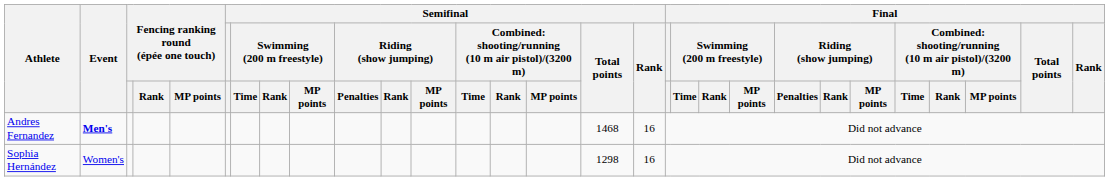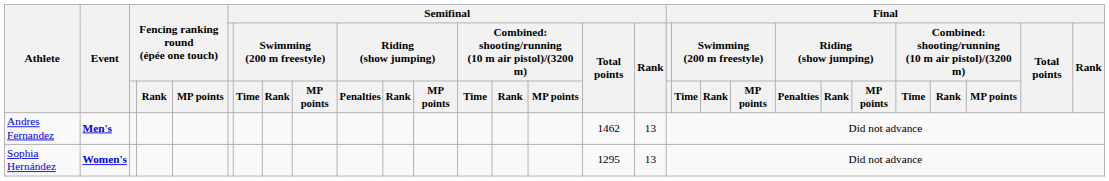 <table class="wikitable" style="font-size:80%">
 <tr>
 <th rowspan="3">Athlete</th>
 <th rowspan="3">Event</th>
 <th rowspan="2" colspan="3">Fencing ranking round<br><span>(épée one touch)</span></th>
 <th colspan="12">Semifinal</th>
 <th colspan="12">Final</th>
 </tr>
 <tr>
 <th></th>
 <th colspan=3>Swimming<br><span>(200 m freestyle)</span></th>
 <th colspan=3>Riding<br><span>(show jumping)</span></th>
 <th colspan=3>Combined: shooting/running<br><span>(10 m air pistol)/(3200 m)</span></th>
 <th rowspan=2>Total points</th>
 <th rowspan=2>Rank</th>
 <th></th>
 <th colspan=3>Swimming<br><span>(200 m freestyle)</span></th>
 <th colspan=3>Riding<br><span>(show jumping)</span></th>
 <th colspan=3>Combined: shooting/running<br><span>(10 m air pistol)/(3200 m)</span></th>
 <th rowspan=2>Total points</th>
 <th rowspan=2>Rank</th>
 </tr>
 <tr style="font-size:95%">
 <th></th>
 <th>Rank</th>
 <th>MP points</th>
 <th></th>
 <th>Time</th>
 <th>Rank</th>
 <th>MP points</th>
 <th>Penalties</th>
 <th>Rank</th>
 <th>MP points</th>
 <th>Time</th>
 <th>Rank</th>
 <th>MP points</th>
 <th></th>
 <th>Time</th>
 <th>Rank</th>
 <th>MP points</th>
 <th>Penalties</th>
 <th>Rank</th>
 <th>MP points</th>
 <th>Time</th>
 <th>Rank</th>
 <th>MP points</th>
 </tr>
 <tr align=center>
 <td align=left><a href='#'>Andres Fernandez</a></td>
 <td align=left><strong><a href='#'>Men's</a></strong></td>
 <td></td>
 <td></td>
 <td></td>
 <td></td>
 <td></td>
 <td></td>
 <td></td>
 <td></td>
 <td></td>
 <td></td>
 <td></td>
 <td></td>
 <td></td>
-<td>1468</td>
-<td>16</td>
+<td>1462</td>
+<td>13</td>
 <td colspan=12>Did not advance</td>
 </tr>
 <tr align=center>
 <td align=left><a href='#'>Sophia Hernández</a></td>
-<td align=left><a href='#'>Women's</a></td>
+<td align=left><strong><a href='#'>Women's</a></strong></td>
 <td></td>
 <td></td>
 <td></td>
 <td></td>
 <td></td>
 <td></td>
 <td></td>
 <td></td>
 <td></td>
 <td></td>
 <td></td>
 <td></td>
 <td></td>
-<td>1298</td>
-<td>16</td>
+<td>1295</td>
+<td>13</td>
 <td colspan=12>Did not advance</td>
 </tr>
 </table>
